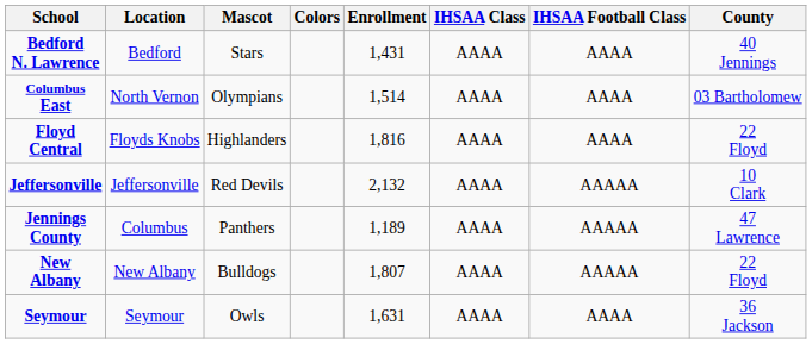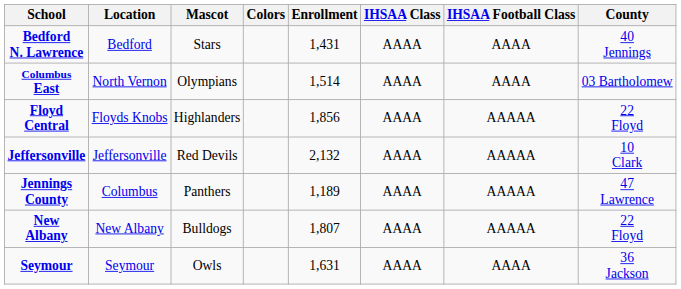 <table class="wikitable" style="text-align:center;">
 <tr>
 <th>School</th>
 <th>Location</th>
 <th>Mascot</th>
 <th>Colors</th>
 <th>Enrollment</th>
 <th><a href='#'>IHSAA</a> Class</th>
 <th><a href='#'>IHSAA</a> Football Class</th>
 <th>County</th>
 </tr>
 <tr>
 <td><strong><a href='#'>Bedford <br> N. Lawrence</a></strong></td>
 <td><a href='#'>Bedford</a></td>
 <td>Stars</td>
 <td>  </td>
 <td>1,431</td>
 <td>AAAA</td>
 <td>AAAA</td>
 <td><a href='#'>40 <br> Jennings</a></td>
 </tr>
 <tr>
 <td><strong><a href='#'><small>Columbus</small> <br> East</a></strong></td>
 <td><a href='#'>North Vernon</a></td>
 <td>Olympians</td>
 <td>  </td>
 <td>1,514</td>
 <td>AAAA</td>
 <td>AAAA</td>
 <td><a href='#'>03 Bartholomew</a></td>
 </tr>
 <tr>
 <td><strong><a href='#'>Floyd <br> Central</a></strong></td>
 <td><a href='#'>Floyds Knobs</a></td>
 <td>Highlanders</td>
 <td>  </td>
-<td>1,816</td>
+<td>1,856</td>
 <td>AAAA</td>
-<td>AAAA</td>
+<td>AAAAA</td>
 <td><a href='#'>22 <br> Floyd</a></td>
 </tr>
 <tr>
 <td><strong><a href='#'>Jeffersonville</a></strong></td>
 <td><a href='#'>Jeffersonville</a></td>
 <td>Red Devils</td>
 <td> </td>
 <td>2,132</td>
 <td>AAAA</td>
 <td>AAAAA</td>
 <td><a href='#'>10<br>Clark</a></td>
 </tr>
 <tr>
 <td><strong><a href='#'>Jennings <br> County</a></strong></td>
 <td><a href='#'>Columbus</a></td>
 <td>Panthers</td>
 <td>  </td>
 <td>1,189</td>
 <td>AAAA</td>
 <td>AAAAA</td>
 <td><a href='#'>47<br>Lawrence</a></td>
 </tr>
 <tr>
 <td><strong><a href='#'>New<br>Albany</a></strong></td>
 <td><a href='#'>New Albany</a></td>
 <td>Bulldogs</td>
 <td>  </td>
 <td>1,807</td>
 <td>AAAA</td>
 <td>AAAAA</td>
 <td><a href='#'>22<br>Floyd</a></td>
 </tr>
 <tr>
 <td><strong><a href='#'>Seymour</a></strong></td>
 <td><a href='#'>Seymour</a></td>
 <td>Owls</td>
 <td> </td>
 <td>1,631</td>
 <td>AAAA</td>
 <td>AAAA</td>
 <td><a href='#'>36 <br> Jackson</a></td>
 </tr>
 </table>
